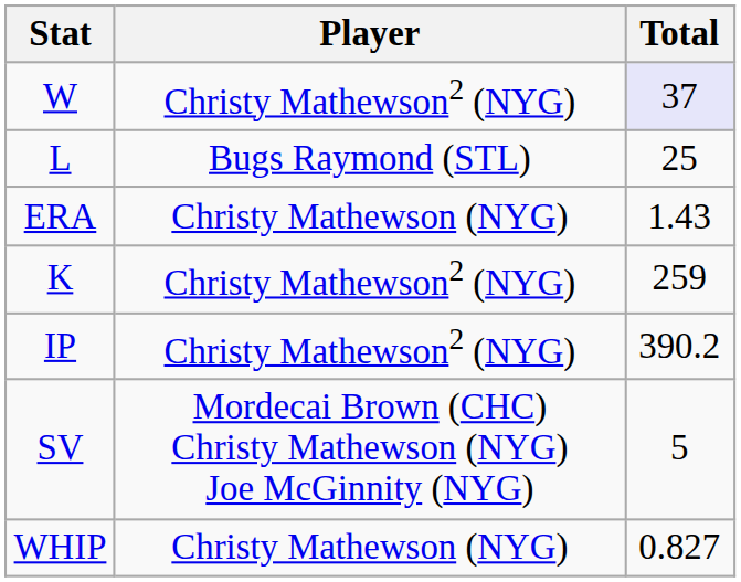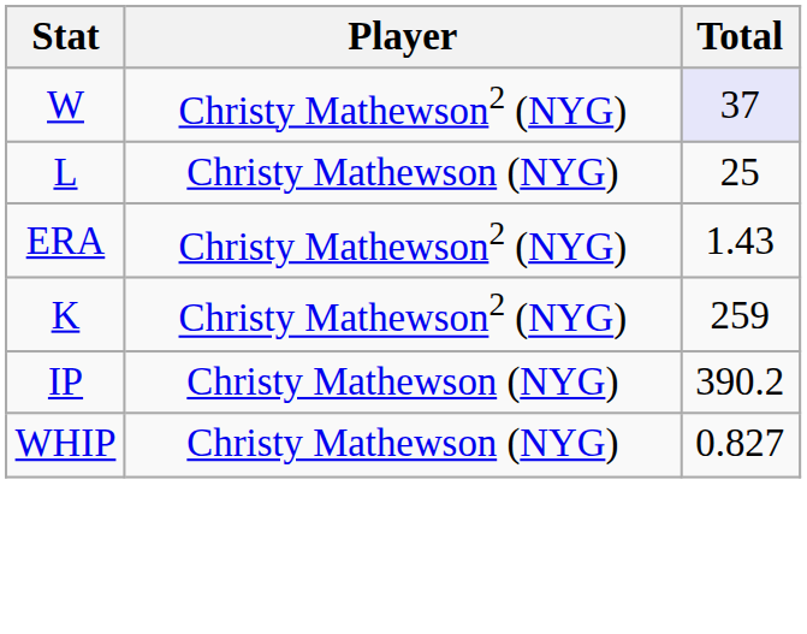 <table class="wikitable" style="text-align:center;">
 <tr>
 <th style="width:15%;">Stat</th>
 <th>Player</th>
 <th style="width:15%;">Total</th>
 </tr>
 <tr>
 <td><a href='#'>W</a></td>
 <td><a href='#'>Christy Mathewson</a><sup>2</sup> (<a href='#'>NYG</a>)</td>
 <td style="background: lavender;">37</td>
 </tr>
 <tr>
 <td><a href='#'>L</a></td>
-<td><a href='#'>Bugs Raymond</a> (<a href='#'>STL</a>)</td>
+<td><a href='#'>Christy Mathewson</a> (<a href='#'>NYG</a>)</td>
 <td>25</td>
 </tr>
 <tr>
 <td><a href='#'>ERA</a></td>
-<td><a href='#'>Christy Mathewson</a> (<a href='#'>NYG</a>)</td>
+<td><a href='#'>Christy Mathewson</a><sup>2</sup> (<a href='#'>NYG</a>)</td>
 <td>1.43</td>
 </tr>
 <tr>
 <td><a href='#'>K</a></td>
 <td><a href='#'>Christy Mathewson</a><sup>2</sup> (<a href='#'>NYG</a>)</td>
 <td>259</td>
 </tr>
 <tr>
 <td><a href='#'>IP</a></td>
-<td><a href='#'>Christy Mathewson</a><sup>2</sup> (<a href='#'>NYG</a>)</td>
+<td><a href='#'>Christy Mathewson</a> (<a href='#'>NYG</a>)</td>
 <td>390.2</td>
-</tr>
-<tr>
-<td><a href='#'>SV</a></td>
-<td><a href='#'>Mordecai Brown</a> (<a href='#'>CHC</a>)<br><a href='#'>Christy Mathewson</a> (<a href='#'>NYG</a>)<br><a href='#'>Joe McGinnity</a> (<a href='#'>NYG</a>)</td>
-<td>5</td>
 </tr>
 <tr>
 <td><a href='#'>WHIP</a></td>
 <td><a href='#'>Christy Mathewson</a> (<a href='#'>NYG</a>)</td>
 <td>0.827</td>
 </tr>
 </table>
